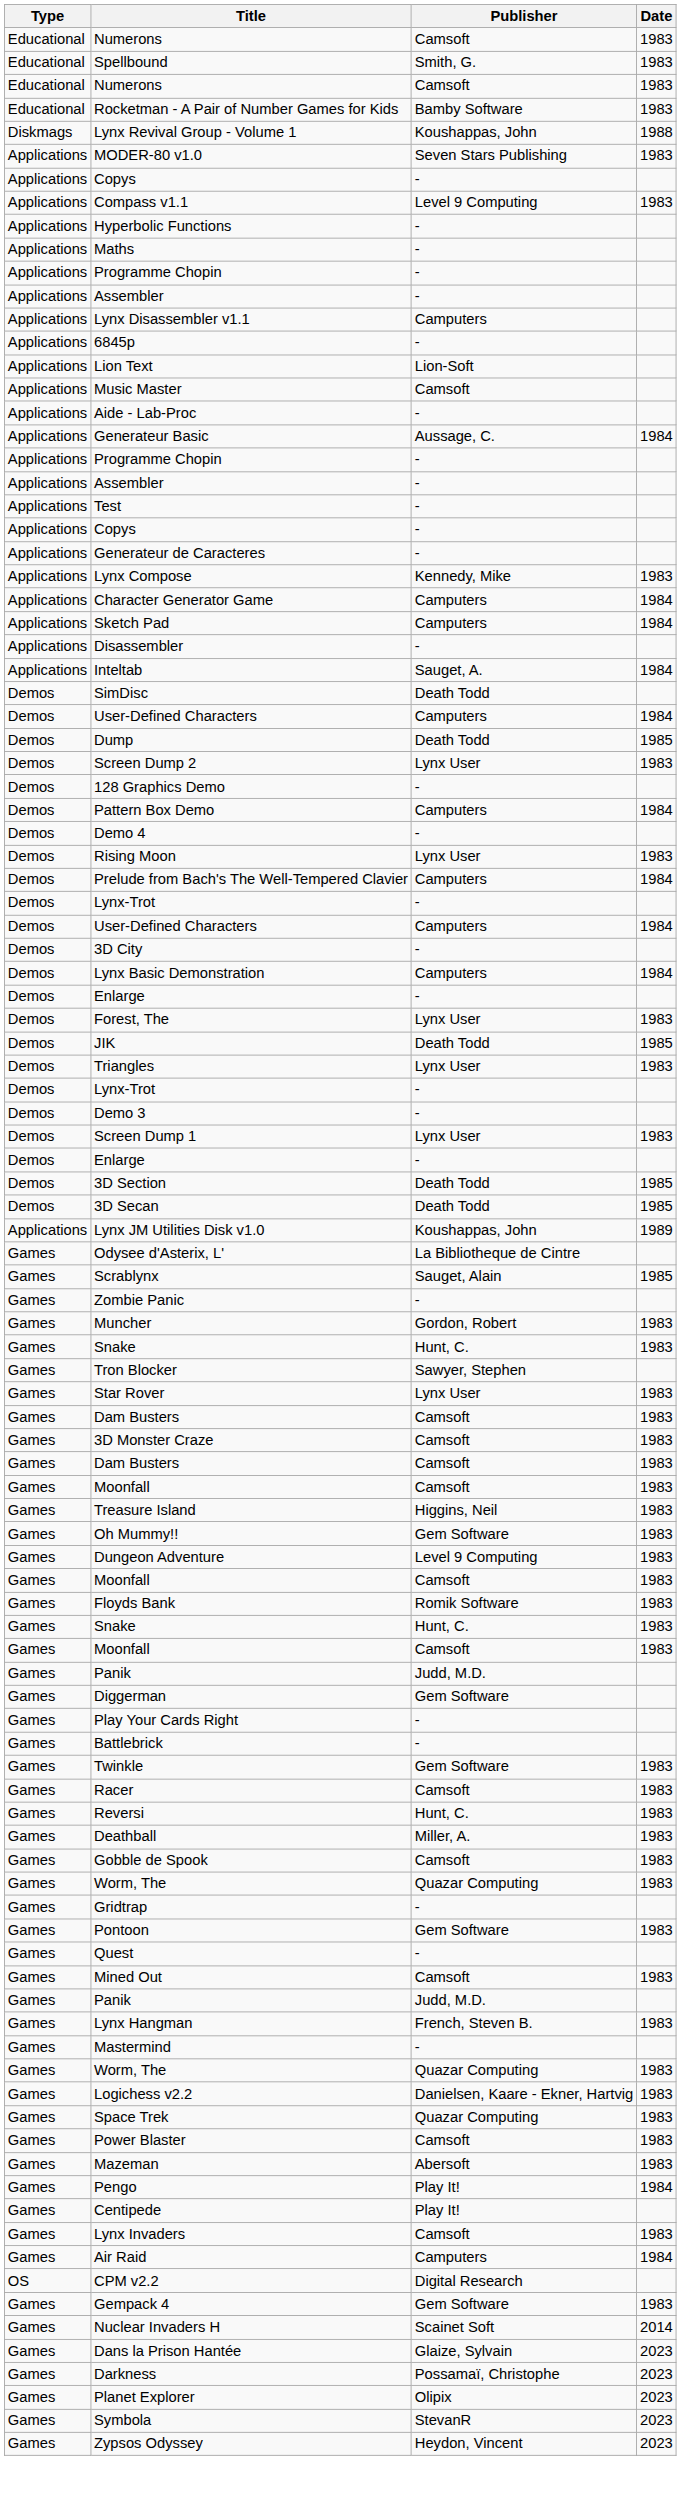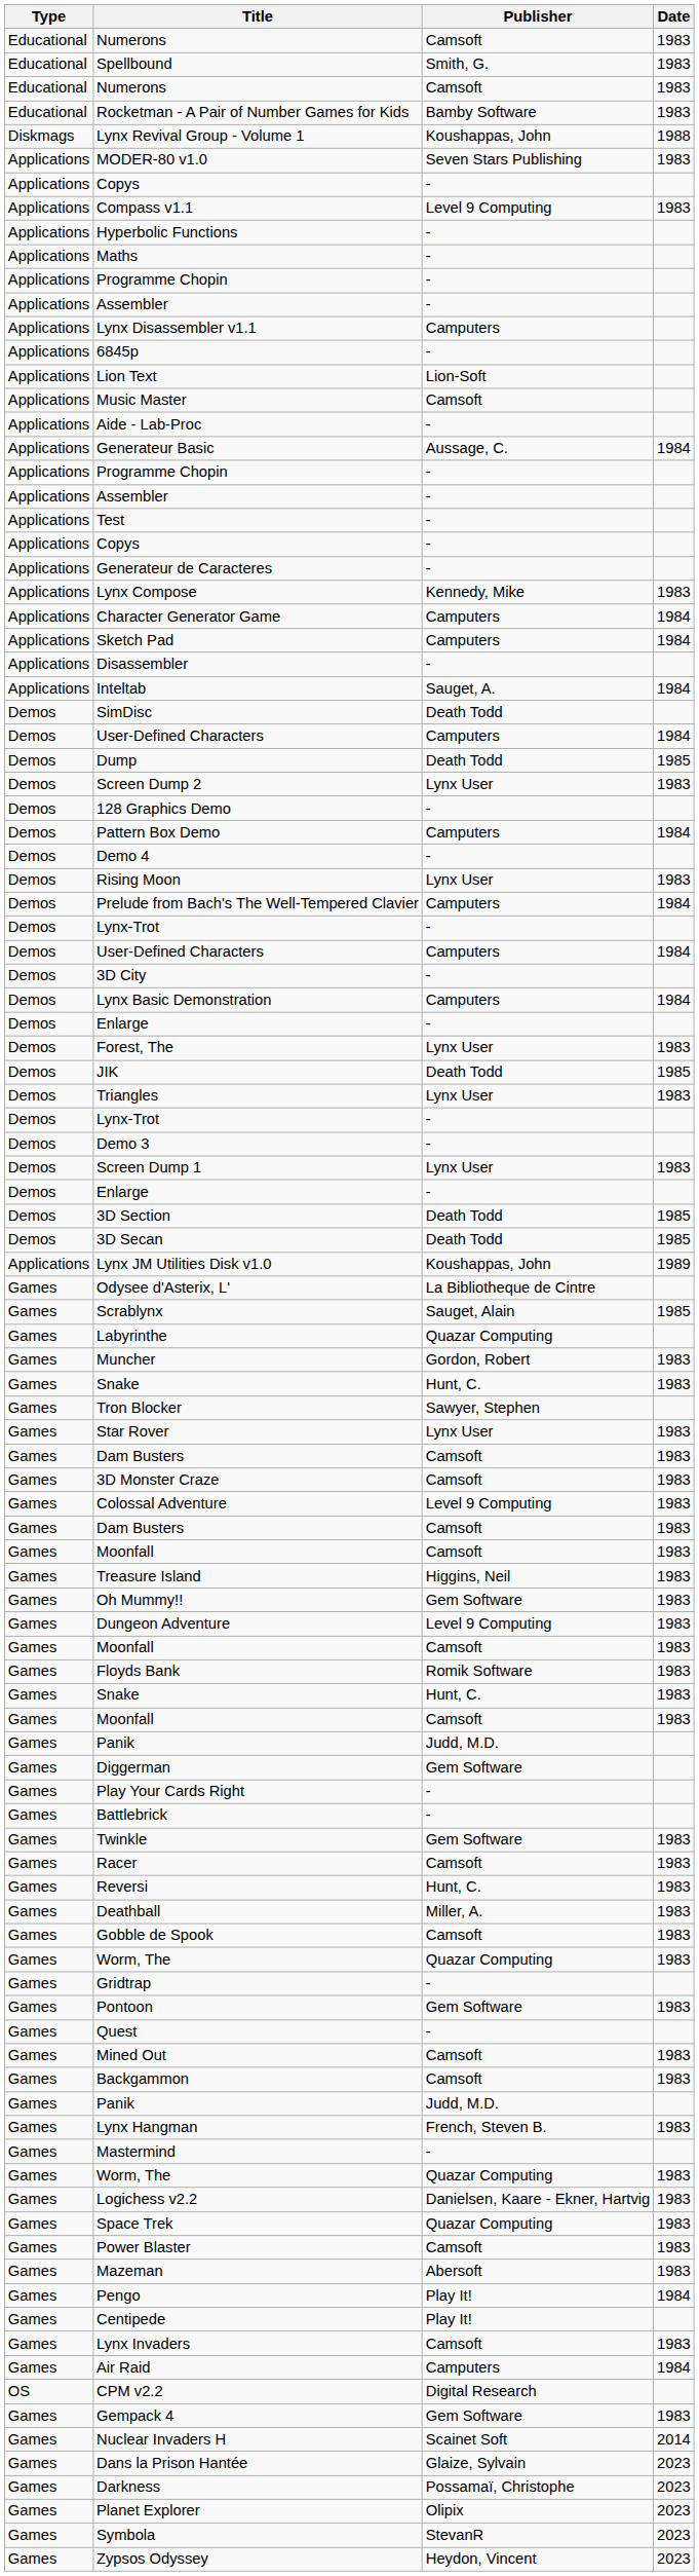 <table class="wikitable sortable">
 <tr>
 <th><strong>Type</strong></th>
 <th><strong>Title</strong></th>
 <th><strong>Publisher</strong></th>
 <th><strong>Date</strong></th>
 </tr>
 <tr>
 <td>Educational</td>
 <td>Numerons</td>
 <td>Camsoft</td>
 <td>1983</td>
 </tr>
 <tr>
 <td>Educational</td>
 <td>Spellbound</td>
 <td>Smith, G.</td>
 <td>1983</td>
 </tr>
 <tr>
 <td>Educational</td>
 <td>Numerons</td>
 <td>Camsoft</td>
 <td>1983</td>
 </tr>
 <tr>
 <td>Educational</td>
 <td>Rocketman - A Pair of Number Games for Kids</td>
 <td>Bamby Software</td>
 <td>1983</td>
 </tr>
 <tr>
 <td>Diskmags</td>
 <td>Lynx Revival Group - Volume 1</td>
 <td>Koushappas, John</td>
 <td>1988</td>
 </tr>
 <tr>
 <td>Applications</td>
 <td>MODER-80 v1.0</td>
 <td>Seven Stars Publishing</td>
 <td>1983</td>
 </tr>
 <tr>
 <td>Applications</td>
 <td>Copys</td>
 <td>-</td>
 <td></td>
 </tr>
 <tr>
 <td>Applications</td>
 <td>Compass v1.1</td>
 <td>Level 9 Computing</td>
 <td>1983</td>
 </tr>
 <tr>
 <td>Applications</td>
 <td>Hyperbolic Functions</td>
 <td>-</td>
 <td></td>
 </tr>
 <tr>
 <td>Applications</td>
 <td>Maths</td>
 <td>-</td>
 <td></td>
 </tr>
 <tr>
 <td>Applications</td>
 <td>Programme Chopin</td>
 <td>-</td>
 <td></td>
 </tr>
 <tr>
 <td>Applications</td>
 <td>Assembler</td>
 <td>-</td>
 <td></td>
 </tr>
 <tr>
 <td>Applications</td>
 <td>Lynx Disassembler v1.1</td>
 <td>Camputers</td>
 <td></td>
 </tr>
 <tr>
 <td>Applications</td>
 <td>6845p</td>
 <td>-</td>
 <td></td>
 </tr>
 <tr>
 <td>Applications</td>
 <td>Lion Text</td>
 <td>Lion-Soft</td>
 <td></td>
 </tr>
 <tr>
 <td>Applications</td>
 <td>Music Master</td>
 <td>Camsoft</td>
 <td></td>
 </tr>
 <tr>
 <td>Applications</td>
 <td>Aide - Lab-Proc</td>
 <td>-</td>
 <td></td>
 </tr>
 <tr>
 <td>Applications</td>
 <td>Generateur Basic</td>
 <td>Aussage, C.</td>
 <td>1984</td>
 </tr>
 <tr>
 <td>Applications</td>
 <td>Programme Chopin</td>
 <td>-</td>
 <td></td>
 </tr>
 <tr>
 <td>Applications</td>
 <td>Assembler</td>
 <td>-</td>
 <td></td>
 </tr>
 <tr>
 <td>Applications</td>
 <td>Test</td>
 <td>-</td>
 <td></td>
 </tr>
 <tr>
 <td>Applications</td>
 <td>Copys</td>
 <td>-</td>
 <td></td>
 </tr>
 <tr>
 <td>Applications</td>
 <td>Generateur de Caracteres</td>
 <td>-</td>
 <td></td>
 </tr>
 <tr>
 <td>Applications</td>
 <td>Lynx Compose</td>
 <td>Kennedy, Mike</td>
 <td>1983</td>
 </tr>
 <tr>
 <td>Applications</td>
 <td>Character Generator Game</td>
 <td>Camputers</td>
 <td>1984</td>
 </tr>
 <tr>
 <td>Applications</td>
 <td>Sketch Pad</td>
 <td>Camputers</td>
 <td>1984</td>
 </tr>
 <tr>
 <td>Applications</td>
 <td>Disassembler</td>
 <td>-</td>
 <td></td>
 </tr>
 <tr>
 <td>Applications</td>
 <td>Inteltab</td>
 <td>Sauget, A.</td>
 <td>1984</td>
 </tr>
 <tr>
 <td>Demos</td>
 <td>SimDisc</td>
 <td>Death Todd</td>
 <td></td>
 </tr>
 <tr>
 <td>Demos</td>
 <td>User-Defined Characters</td>
 <td>Camputers</td>
 <td>1984</td>
 </tr>
 <tr>
 <td>Demos</td>
 <td>Dump</td>
 <td>Death Todd</td>
 <td>1985</td>
 </tr>
 <tr>
 <td>Demos</td>
 <td>Screen Dump 2</td>
 <td>Lynx User</td>
 <td>1983</td>
 </tr>
 <tr>
 <td>Demos</td>
 <td>128 Graphics Demo</td>
 <td>-</td>
 <td></td>
 </tr>
 <tr>
 <td>Demos</td>
 <td>Pattern Box Demo</td>
 <td>Camputers</td>
 <td>1984</td>
 </tr>
 <tr>
 <td>Demos</td>
 <td>Demo 4</td>
 <td>-</td>
 <td></td>
 </tr>
 <tr>
 <td>Demos</td>
 <td>Rising Moon</td>
 <td>Lynx User</td>
 <td>1983</td>
 </tr>
 <tr>
 <td>Demos</td>
 <td>Prelude from Bach's The Well-Tempered Clavier</td>
 <td>Camputers</td>
 <td>1984</td>
 </tr>
 <tr>
 <td>Demos</td>
 <td>Lynx-Trot</td>
 <td>-</td>
 <td></td>
 </tr>
 <tr>
 <td>Demos</td>
 <td>User-Defined Characters</td>
 <td>Camputers</td>
 <td>1984</td>
 </tr>
 <tr>
 <td>Demos</td>
 <td>3D City</td>
 <td>-</td>
 <td></td>
 </tr>
 <tr>
 <td>Demos</td>
 <td>Lynx Basic Demonstration</td>
 <td>Camputers</td>
 <td>1984</td>
 </tr>
 <tr>
 <td>Demos</td>
 <td>Enlarge</td>
 <td>-</td>
 <td></td>
 </tr>
 <tr>
 <td>Demos</td>
 <td>Forest, The</td>
 <td>Lynx User</td>
 <td>1983</td>
 </tr>
 <tr>
 <td>Demos</td>
 <td>JIK</td>
 <td>Death Todd</td>
 <td>1985</td>
 </tr>
 <tr>
 <td>Demos</td>
 <td>Triangles</td>
 <td>Lynx User</td>
 <td>1983</td>
 </tr>
 <tr>
 <td>Demos</td>
 <td>Lynx-Trot</td>
 <td>-</td>
 <td></td>
 </tr>
 <tr>
 <td>Demos</td>
 <td>Demo 3</td>
 <td>-</td>
 <td></td>
 </tr>
 <tr>
 <td>Demos</td>
 <td>Screen Dump 1</td>
 <td>Lynx User</td>
 <td>1983</td>
 </tr>
 <tr>
 <td>Demos</td>
 <td>Enlarge</td>
 <td>-</td>
 <td></td>
 </tr>
 <tr>
 <td>Demos</td>
 <td>3D Section</td>
 <td>Death Todd</td>
 <td>1985</td>
 </tr>
 <tr>
 <td>Demos</td>
 <td>3D Secan</td>
 <td>Death Todd</td>
 <td>1985</td>
 </tr>
 <tr>
 <td>Applications</td>
 <td>Lynx JM Utilities Disk v1.0</td>
 <td>Koushappas, John</td>
 <td>1989</td>
 </tr>
 <tr>
 <td>Games</td>
 <td>Odysee d'Asterix, L'</td>
 <td>La Bibliotheque de Cintre</td>
 <td></td>
 </tr>
 <tr>
 <td>Games</td>
 <td>Scrablynx</td>
 <td>Sauget, Alain</td>
 <td>1985</td>
 </tr>
 <tr>
 <td>Games</td>
-<td>Zombie Panic</td>
-<td>-</td>
+<td>Labyrinthe</td>
+<td>Quazar Computing</td>
 <td></td>
 </tr>
 <tr>
 <td>Games</td>
 <td>Muncher</td>
 <td>Gordon, Robert</td>
 <td>1983</td>
 </tr>
 <tr>
 <td>Games</td>
 <td>Snake</td>
 <td>Hunt, C.</td>
 <td>1983</td>
 </tr>
 <tr>
 <td>Games</td>
 <td>Tron Blocker</td>
 <td>Sawyer, Stephen</td>
 <td></td>
 </tr>
 <tr>
 <td>Games</td>
 <td>Star Rover</td>
 <td>Lynx User</td>
 <td>1983</td>
 </tr>
 <tr>
 <td>Games</td>
 <td>Dam Busters</td>
 <td>Camsoft</td>
 <td>1983</td>
 </tr>
 <tr>
 <td>Games</td>
 <td>3D Monster Craze</td>
 <td>Camsoft</td>
+<td>1983</td>
+</tr>
+<tr>
+<td>Games</td>
+<td>Colossal Adventure</td>
+<td>Level 9 Computing</td>
 <td>1983</td>
 </tr>
 <tr>
 <td>Games</td>
 <td>Dam Busters</td>
 <td>Camsoft</td>
 <td>1983</td>
 </tr>
 <tr>
 <td>Games</td>
 <td>Moonfall</td>
 <td>Camsoft</td>
 <td>1983</td>
 </tr>
 <tr>
 <td>Games</td>
 <td>Treasure Island</td>
 <td>Higgins, Neil</td>
 <td>1983</td>
 </tr>
 <tr>
 <td>Games</td>
 <td>Oh Mummy!!</td>
 <td>Gem Software</td>
 <td>1983</td>
 </tr>
 <tr>
 <td>Games</td>
 <td>Dungeon Adventure</td>
 <td>Level 9 Computing</td>
 <td>1983</td>
 </tr>
 <tr>
 <td>Games</td>
 <td>Moonfall</td>
 <td>Camsoft</td>
 <td>1983</td>
 </tr>
 <tr>
 <td>Games</td>
 <td>Floyds Bank</td>
 <td>Romik Software</td>
 <td>1983</td>
 </tr>
 <tr>
 <td>Games</td>
 <td>Snake</td>
 <td>Hunt, C.</td>
 <td>1983</td>
 </tr>
 <tr>
 <td>Games</td>
 <td>Moonfall</td>
 <td>Camsoft</td>
 <td>1983</td>
 </tr>
 <tr>
 <td>Games</td>
 <td>Panik</td>
 <td>Judd, M.D.</td>
 <td></td>
 </tr>
 <tr>
 <td>Games</td>
 <td>Diggerman</td>
 <td>Gem Software</td>
 <td></td>
 </tr>
 <tr>
 <td>Games</td>
 <td>Play Your Cards Right</td>
 <td>-</td>
 <td></td>
 </tr>
 <tr>
 <td>Games</td>
 <td>Battlebrick</td>
 <td>-</td>
 <td></td>
 </tr>
 <tr>
 <td>Games</td>
 <td>Twinkle</td>
 <td>Gem Software</td>
 <td>1983</td>
 </tr>
 <tr>
 <td>Games</td>
 <td>Racer</td>
 <td>Camsoft</td>
 <td>1983</td>
 </tr>
 <tr>
 <td>Games</td>
 <td>Reversi</td>
 <td>Hunt, C.</td>
 <td>1983</td>
 </tr>
 <tr>
 <td>Games</td>
 <td>Deathball</td>
 <td>Miller, A.</td>
 <td>1983</td>
 </tr>
 <tr>
 <td>Games</td>
 <td>Gobble de Spook</td>
 <td>Camsoft</td>
 <td>1983</td>
 </tr>
 <tr>
 <td>Games</td>
 <td>Worm, The</td>
 <td>Quazar Computing</td>
 <td>1983</td>
 </tr>
 <tr>
 <td>Games</td>
 <td>Gridtrap</td>
 <td>-</td>
 <td></td>
 </tr>
 <tr>
 <td>Games</td>
 <td>Pontoon</td>
 <td>Gem Software</td>
 <td>1983</td>
 </tr>
 <tr>
 <td>Games</td>
 <td>Quest</td>
 <td>-</td>
 <td></td>
 </tr>
 <tr>
 <td>Games</td>
 <td>Mined Out</td>
 <td>Camsoft</td>
 <td>1983</td>
 </tr>
 <tr>
 <td>Games</td>
+<td>Backgammon</td>
+<td>Camsoft</td>
+<td>1983</td>
+</tr>
+<tr>
+<td>Games</td>
 <td>Panik</td>
 <td>Judd, M.D.</td>
 <td></td>
 </tr>
 <tr>
 <td>Games</td>
 <td>Lynx Hangman</td>
 <td>French, Steven B.</td>
 <td>1983</td>
 </tr>
 <tr>
 <td>Games</td>
 <td>Mastermind</td>
 <td>-</td>
 <td></td>
 </tr>
 <tr>
 <td>Games</td>
 <td>Worm, The</td>
 <td>Quazar Computing</td>
 <td>1983</td>
 </tr>
 <tr>
 <td>Games</td>
 <td>Logichess v2.2</td>
 <td>Danielsen, Kaare - Ekner, Hartvig</td>
 <td>1983</td>
 </tr>
 <tr>
 <td>Games</td>
 <td>Space Trek</td>
 <td>Quazar Computing</td>
 <td>1983</td>
 </tr>
 <tr>
 <td>Games</td>
 <td>Power Blaster</td>
 <td>Camsoft</td>
 <td>1983</td>
 </tr>
 <tr>
 <td>Games</td>
 <td>Mazeman</td>
 <td>Abersoft</td>
 <td>1983</td>
 </tr>
 <tr>
 <td>Games</td>
 <td>Pengo</td>
 <td>Play It!</td>
 <td>1984</td>
 </tr>
 <tr>
 <td>Games</td>
 <td>Centipede</td>
 <td>Play It!</td>
 <td></td>
 </tr>
 <tr>
 <td>Games</td>
 <td>Lynx Invaders</td>
 <td>Camsoft</td>
 <td>1983</td>
 </tr>
 <tr>
 <td>Games</td>
 <td>Air Raid</td>
 <td>Camputers</td>
 <td>1984</td>
 </tr>
 <tr>
 <td>OS</td>
 <td>CPM v2.2</td>
 <td>Digital Research</td>
 <td></td>
 </tr>
 <tr>
 <td>Games</td>
 <td>Gempack 4</td>
 <td>Gem Software</td>
 <td>1983</td>
 </tr>
 <tr>
 <td>Games</td>
 <td>Nuclear Invaders H</td>
 <td>Scainet Soft</td>
 <td>2014</td>
 </tr>
 <tr>
 <td>Games</td>
 <td>Dans la Prison Hantée</td>
 <td>Glaize, Sylvain</td>
 <td>2023</td>
 </tr>
 <tr>
 <td>Games</td>
 <td>Darkness</td>
 <td>Possamaï, Christophe</td>
 <td>2023</td>
 </tr>
 <tr>
 <td>Games</td>
 <td>Planet Explorer</td>
 <td>Olipix</td>
 <td>2023</td>
 </tr>
 <tr>
 <td>Games</td>
 <td>Symbola</td>
 <td>StevanR</td>
 <td>2023</td>
 </tr>
 <tr>
 <td>Games</td>
 <td>Zypsos Odyssey</td>
 <td>Heydon, Vincent</td>
 <td>2023</td>
 </tr>
 </table>
